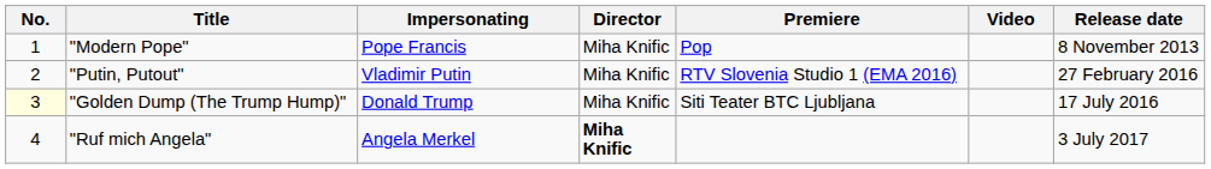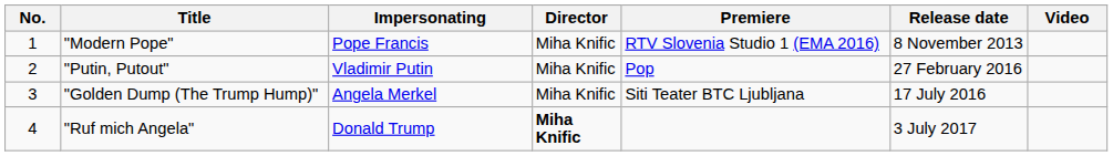 <table class="wikitable" style="font-size:86%;">
 <tr>
 <th width="40">No.</th>
 <th width="220">Title</th>
 <th width="165">Impersonating</th>
 <th width="69">Director</th>
 <th width="220">Premiere</th>
+<th width="110">Release date</th>
 <th width="60">Video</th>
-<th width="110">Release date</th>
 </tr>
 <tr>
 <td align=center>1</td>
 <td>"Modern Pope"</td>
 <td> <a href='#'>Pope Francis</a></td>
 <td>Miha Knific</td>
-<td><a href='#'>Pop</a></td>
+<td><a href='#'>RTV Slovenia</a> Studio 1 <a href='#'>(EMA 2016)</a></td>
+<td>8 November 2013</td>
 <td></td>
-<td>8 November 2013</td>
 </tr>
 <tr>
 <td align=center>2</td>
 <td>"Putin, Putout"</td>
 <td> <a href='#'>Vladimir Putin</a></td>
 <td>Miha Knific</td>
-<td><a href='#'>RTV Slovenia</a> Studio 1 <a href='#'>(EMA 2016)</a></td>
+<td><a href='#'>Pop</a></td>
+<td>27 February 2016</td>
 <td></td>
-<td>27 February 2016</td>
 </tr>
 <tr>
-<td align=center style="background: lightyellow;">3</td>
+<td align=center>3</td>
 <td>"Golden Dump (The Trump Hump)"</td>
-<td> <a href='#'>Donald Trump</a></td>
+<td> <a href='#'>Angela Merkel</a></td>
 <td>Miha Knific</td>
 <td>Siti Teater BTC Ljubljana</td>
+<td>17 July 2016</td>
 <td></td>
-<td>17 July 2016</td>
 </tr>
 <tr>
 <td align=center>4</td>
 <td>"Ruf mich Angela"</td>
-<td> <a href='#'>Angela Merkel</a></td>
+<td> <a href='#'>Donald Trump</a></td>
 <td><strong>Miha Knific</strong></td>
 <td></td>
+<td>3 July 2017</td>
 <td></td>
-<td>3 July 2017</td>
 </tr>
 </table>
